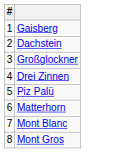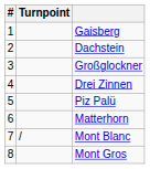 <table class="wikitable">
 <tr>
 <th>#</th>
+<th>Turnpoint</th>
 <th></th>
 </tr>
 <tr>
 <td>1</td>
+<td></td>
 <td><a href='#'>Gaisberg</a></td>
 </tr>
 <tr>
 <td>2</td>
+<td></td>
 <td><a href='#'>Dachstein</a></td>
 </tr>
 <tr>
 <td>3</td>
+<td></td>
 <td><a href='#'>Großglockner</a></td>
 </tr>
 <tr>
 <td>4</td>
+<td></td>
 <td><a href='#'>Drei Zinnen</a></td>
 </tr>
 <tr>
 <td>5</td>
+<td></td>
 <td><a href='#'>Piz Palü</a></td>
 </tr>
 <tr>
 <td>6</td>
+<td></td>
 <td><a href='#'>Matterhorn</a></td>
 </tr>
 <tr>
 <td>7</td>
+<td>/</td>
 <td><a href='#'>Mont Blanc</a></td>
 </tr>
 <tr>
 <td>8</td>
+<td></td>
 <td><a href='#'>Mont Gros</a></td>
 </tr>
 </table>
